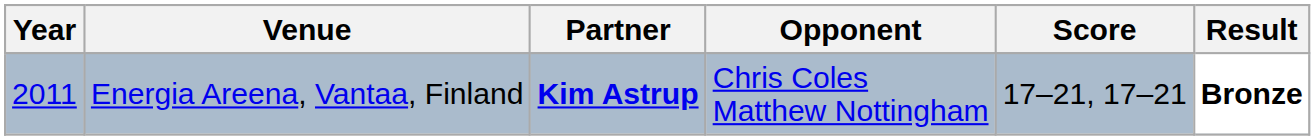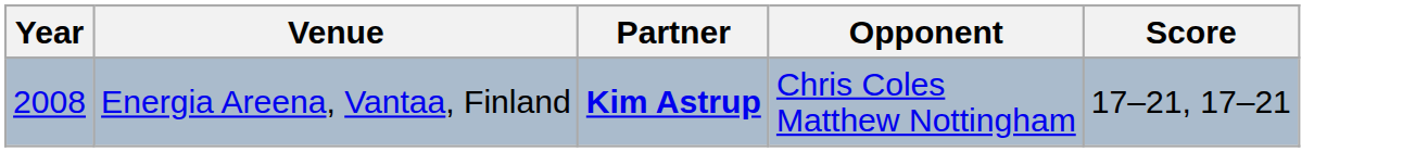 <table class="sortable wikitable" style="font-size: 90%;">
 <tr>
 <th>Year</th>
 <th>Venue</th>
 <th>Partner</th>
 <th>Opponent</th>
 <th>Score</th>
-<th>Result</th>
 </tr>
 <tr style="background:#AABBCC">
-<td align="center"><a href='#'>2011</a></td>
+<td align="center"><a href='#'>2008</a></td>
 <td align="left"><a href='#'>Energia Areena</a>,  <a href='#'>Vantaa</a>, Finland</td>
 <td align="left"><strong> <a href='#'>Kim Astrup</a></strong></td>
 <td align="left"> <a href='#'>Chris Coles</a><br> <a href='#'>Matthew Nottingham</a></td>
 <td align="left">17–21, 17–21</td>
-<td style="text-align:left; background:white"> <strong>Bronze</strong></td>
 </tr>
 </table>
